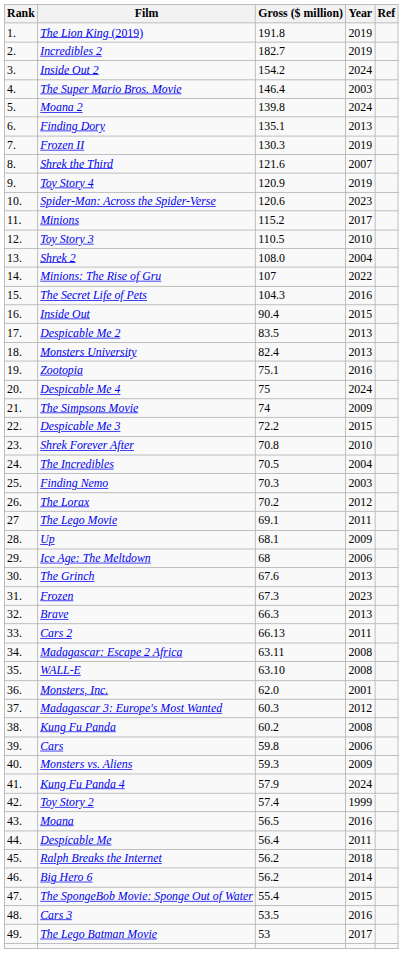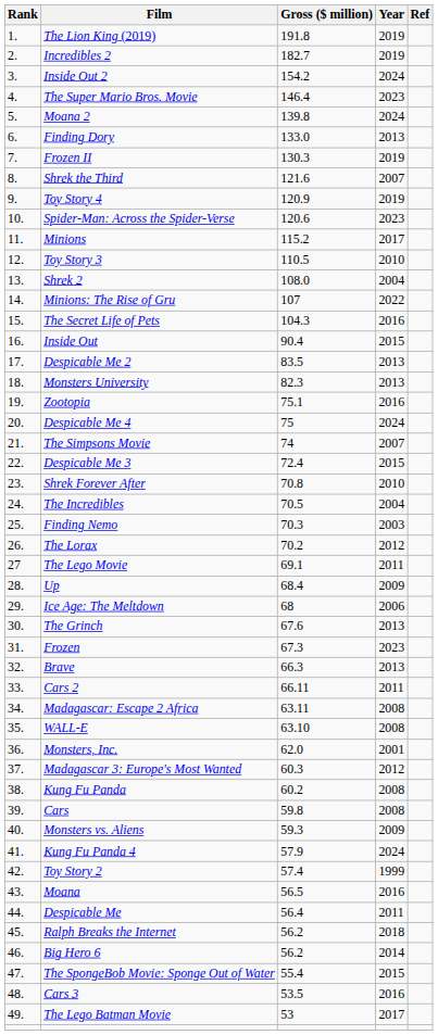 <table class="wikitable sortable">
 <tr>
 <th>Rank</th>
 <th>Film</th>
 <th>Gross ($ million)</th>
 <th>Year</th>
 <th ! scope="col" class="unsortable">Ref</th>
 </tr>
 <tr>
 <td>1.</td>
 <td><a href='#'><em>The Lion King</em> (2019)</a></td>
 <td>191.8</td>
 <td>2019</td>
 <td></td>
 </tr>
 <tr>
 <td>2.</td>
 <td><em><a href='#'>Incredibles 2</a></em></td>
 <td>182.7</td>
 <td>2019</td>
 <td></td>
 </tr>
 <tr>
 <td>3.</td>
 <td><em><a href='#'>Inside Out 2</a></em></td>
 <td>154.2</td>
 <td>2024</td>
 <td></td>
 </tr>
 <tr>
 <td>4.</td>
 <td><em><a href='#'>The Super Mario Bros. Movie</a></em></td>
 <td>146.4</td>
-<td>2003</td>
+<td>2023</td>
 <td></td>
 </tr>
 <tr>
 <td>5.</td>
 <td><em><a href='#'>Moana 2</a></em></td>
 <td>139.8</td>
 <td>2024</td>
 <td></td>
 </tr>
 <tr>
 <td>6.</td>
 <td><em><a href='#'>Finding Dory</a></em></td>
-<td>135.1</td>
+<td>133.0</td>
 <td>2013</td>
 <td></td>
 </tr>
 <tr>
 <td>7.</td>
 <td><em><a href='#'>Frozen II</a></em></td>
 <td>130.3</td>
 <td>2019</td>
 <td></td>
 </tr>
 <tr>
 <td>8.</td>
 <td><em><a href='#'>Shrek the Third</a></em></td>
 <td>121.6</td>
 <td>2007</td>
 <td></td>
 </tr>
 <tr>
 <td>9.</td>
 <td><em><a href='#'>Toy Story 4</a></em></td>
 <td>120.9</td>
 <td>2019</td>
 <td></td>
 </tr>
 <tr>
 <td>10.</td>
 <td><em><a href='#'>Spider-Man: Across the Spider-Verse</a></em></td>
 <td>120.6</td>
 <td>2023</td>
 <td></td>
 </tr>
 <tr>
 <td>11.</td>
 <td><em><a href='#'>Minions</a></em></td>
 <td>115.2</td>
 <td>2017</td>
 <td></td>
 </tr>
 <tr>
 <td>12.</td>
 <td><em><a href='#'>Toy Story 3</a></em></td>
 <td>110.5</td>
 <td>2010</td>
 <td></td>
 </tr>
 <tr>
 <td>13.</td>
 <td><em><a href='#'>Shrek 2</a></em></td>
 <td>108.0</td>
 <td>2004</td>
 <td></td>
 </tr>
 <tr>
 <td>14.</td>
 <td><em><a href='#'>Minions: The Rise of Gru</a></em></td>
 <td>107</td>
 <td>2022</td>
 <td></td>
 </tr>
 <tr>
 <td>15.</td>
 <td><em><a href='#'>The Secret Life of Pets</a></em></td>
 <td>104.3</td>
 <td>2016</td>
 <td></td>
 </tr>
 <tr>
 <td>16.</td>
 <td><em><a href='#'>Inside Out</a></em></td>
 <td>90.4</td>
 <td>2015</td>
 <td></td>
 </tr>
 <tr>
 <td>17.</td>
 <td><em><a href='#'>Despicable Me 2</a></em></td>
 <td>83.5</td>
 <td>2013</td>
 <td></td>
 </tr>
 <tr>
 <td>18.</td>
 <td><em><a href='#'>Monsters University</a></em></td>
-<td>82.4</td>
+<td>82.3</td>
 <td>2013</td>
 <td></td>
 </tr>
 <tr>
 <td>19.</td>
 <td><em><a href='#'>Zootopia</a></em></td>
 <td>75.1</td>
 <td>2016</td>
 <td></td>
 </tr>
 <tr>
 <td>20.</td>
 <td><em><a href='#'>Despicable Me 4</a></em></td>
 <td>75</td>
 <td>2024</td>
 <td></td>
 </tr>
 <tr>
 <td>21.</td>
 <td><em><a href='#'>The Simpsons Movie</a></em></td>
 <td>74</td>
-<td>2009</td>
+<td>2007</td>
 <td></td>
 </tr>
 <tr>
 <td>22.</td>
 <td><em><a href='#'>Despicable Me 3</a></em></td>
-<td>72.2</td>
+<td>72.4</td>
 <td>2015</td>
 <td></td>
 </tr>
 <tr>
 <td>23.</td>
 <td><em><a href='#'>Shrek Forever After</a></em></td>
 <td>70.8</td>
 <td>2010</td>
 <td></td>
 </tr>
 <tr>
 <td>24.</td>
 <td><em><a href='#'>The Incredibles</a></em></td>
 <td>70.5</td>
 <td>2004</td>
 <td></td>
 </tr>
 <tr>
 <td>25.</td>
 <td><em><a href='#'>Finding Nemo</a></em></td>
 <td>70.3</td>
 <td>2003</td>
 <td></td>
 </tr>
 <tr>
 <td>26.</td>
 <td><em><a href='#'>The Lorax</a></em></td>
 <td>70.2</td>
 <td>2012</td>
 <td></td>
 </tr>
 <tr>
 <td>27</td>
 <td><em><a href='#'>The Lego Movie</a></em></td>
 <td>69.1</td>
 <td>2011</td>
 <td></td>
 </tr>
 <tr>
 <td>28.</td>
 <td><em><a href='#'>Up</a></em></td>
-<td>68.1</td>
+<td>68.4</td>
 <td>2009</td>
 <td></td>
 </tr>
 <tr>
 <td>29.</td>
 <td><em><a href='#'>Ice Age: The Meltdown</a></em></td>
 <td>68</td>
 <td>2006</td>
 <td></td>
 </tr>
 <tr>
 <td>30.</td>
 <td><em><a href='#'>The Grinch</a></em></td>
 <td>67.6</td>
 <td>2013</td>
 <td></td>
 </tr>
 <tr>
 <td>31.</td>
 <td><em><a href='#'>Frozen</a></em></td>
 <td>67.3</td>
 <td>2023</td>
 <td></td>
 </tr>
 <tr>
 <td>32.</td>
 <td><em><a href='#'>Brave</a></em></td>
 <td>66.3</td>
 <td>2013</td>
 <td></td>
 </tr>
 <tr>
 <td>33.</td>
 <td><em><a href='#'>Cars 2</a></em></td>
-<td>66.13</td>
+<td>66.11</td>
 <td>2011</td>
 <td></td>
 </tr>
 <tr>
 <td>34.</td>
 <td><em><a href='#'>Madagascar: Escape 2 Africa</a></em></td>
 <td>63.11</td>
 <td>2008</td>
 <td></td>
 </tr>
 <tr>
 <td>35.</td>
 <td><em><a href='#'>WALL-E</a></em></td>
 <td>63.10</td>
 <td>2008</td>
 <td></td>
 </tr>
 <tr>
 <td>36.</td>
 <td><em><a href='#'>Monsters, Inc.</a></em></td>
 <td>62.0</td>
 <td>2001</td>
 <td></td>
 </tr>
 <tr>
 <td>37.</td>
 <td><em><a href='#'>Madagascar 3: Europe's Most Wanted</a></em></td>
 <td>60.3</td>
 <td>2012</td>
 <td></td>
 </tr>
 <tr>
 <td>38.</td>
 <td><em><a href='#'>Kung Fu Panda</a></em></td>
 <td>60.2</td>
 <td>2008</td>
 <td></td>
 </tr>
 <tr>
 <td>39.</td>
 <td><em><a href='#'>Cars</a></em></td>
 <td>59.8</td>
-<td>2006</td>
+<td>2008</td>
 <td></td>
 </tr>
 <tr>
 <td>40.</td>
 <td><em><a href='#'>Monsters vs. Aliens</a></em></td>
 <td>59.3</td>
 <td>2009</td>
 <td></td>
 </tr>
 <tr>
 <td>41.</td>
 <td><em><a href='#'>Kung Fu Panda 4</a></em></td>
 <td>57.9</td>
 <td>2024</td>
 <td></td>
 </tr>
 <tr>
 <td>42.</td>
 <td><em><a href='#'>Toy Story 2</a></em></td>
 <td>57.4</td>
 <td>1999</td>
 <td></td>
 </tr>
 <tr>
 <td>43.</td>
 <td><em><a href='#'>Moana</a></em></td>
 <td>56.5</td>
 <td>2016</td>
 <td></td>
 </tr>
 <tr>
 <td>44.</td>
 <td><em><a href='#'>Despicable Me</a></em></td>
 <td>56.4</td>
 <td>2011</td>
 <td></td>
 </tr>
 <tr>
 <td>45.</td>
 <td><em><a href='#'>Ralph Breaks the Internet</a></em></td>
 <td>56.2</td>
 <td>2018</td>
 <td></td>
 </tr>
 <tr>
 <td>46.</td>
 <td><em><a href='#'>Big Hero 6</a></em></td>
 <td>56.2</td>
 <td>2014</td>
 <td></td>
 </tr>
 <tr>
 <td>47.</td>
 <td><em><a href='#'>The SpongeBob Movie: Sponge Out of Water</a></em></td>
 <td>55.4</td>
 <td>2015</td>
 <td></td>
 </tr>
 <tr>
 <td>48.</td>
 <td><em><a href='#'>Cars 3</a></em></td>
 <td>53.5</td>
 <td>2016</td>
 <td></td>
 </tr>
 <tr>
 <td>49.</td>
 <td><em><a href='#'>The Lego Batman Movie</a></em></td>
 <td>53</td>
 <td>2017</td>
 <td></td>
 </tr>
 <tr>
 <td></td>
 <td></td>
 <td></td>
 <td></td>
 <td></td>
 </tr>
 </table>
